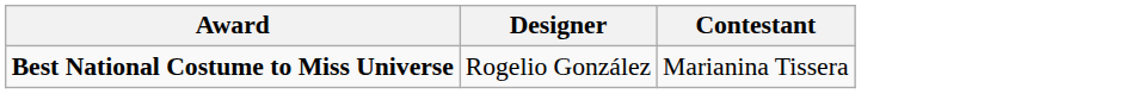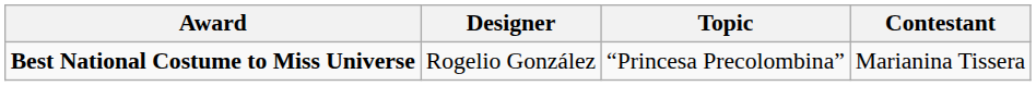 <table class="wikitable">
 <tr>
 <th>Award</th>
 <th>Designer</th>
+<th>Topic</th>
 <th>Contestant</th>
 </tr>
 <tr>
 <td><strong>Best National Costume to Miss Universe</strong></td>
 <td>Rogelio González</td>
+<td>“Princesa Precolombina”</td>
 <td>Marianina Tissera</td>
 </tr>
 </table>
